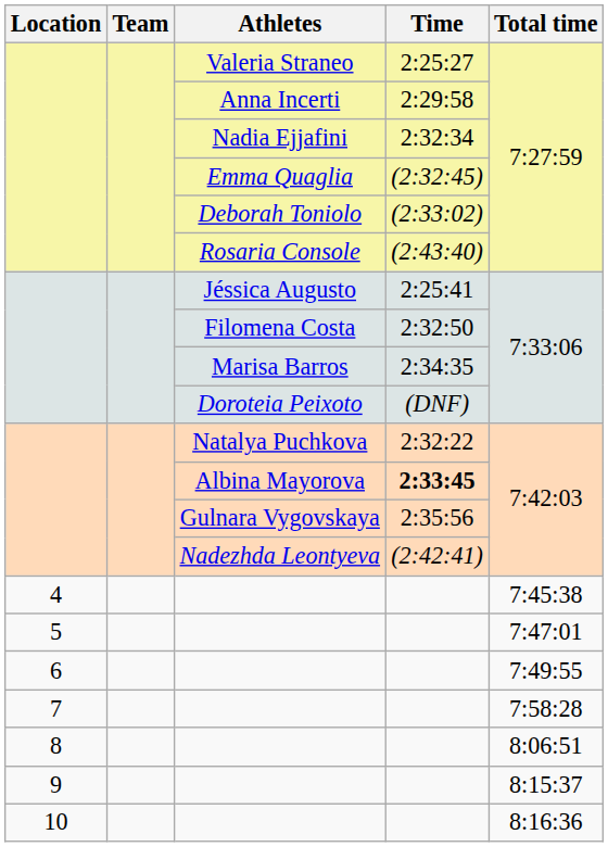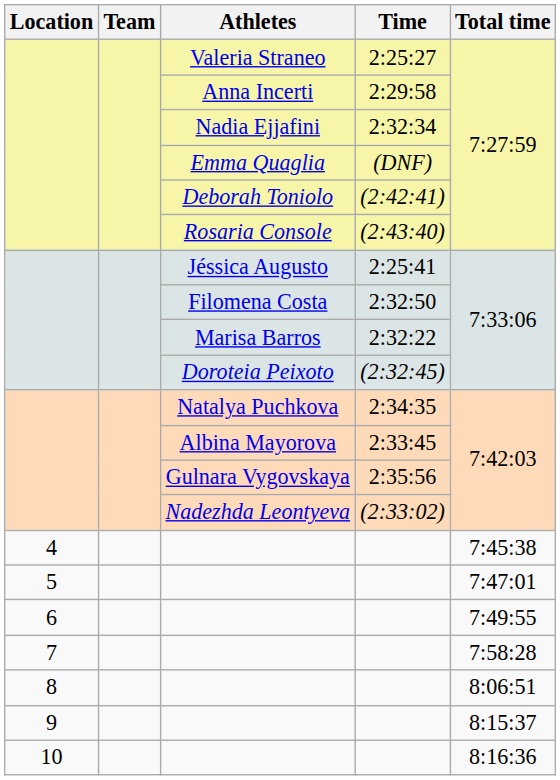 <table class = "wikitable" style = "text-align:center">
 <tr>
 <th>Location</th>
 <th>Team</th>
 <th>Athletes</th>
 <th>Time</th>
 <th>Total time</th>
 </tr>
 <tr bgcolor=#F7F6A8>
 <td rowspan = 6></td>
 <td rowspan = 6; align = left></td>
 <td><a href='#'>Valeria Straneo</a></td>
 <td>2:25:27</td>
 <td rowspan = 6>7:27:59</td>
 </tr>
 <tr bgcolor=#F7F6A8>
 <td><a href='#'>Anna Incerti</a></td>
 <td>2:29:58</td>
 </tr>
 <tr bgcolor=#F7F6A8>
 <td><a href='#'>Nadia Ejjafini</a></td>
 <td>2:32:34</td>
 </tr>
 <tr bgcolor=#F7F6A8>
 <td><em> <a href='#'>Emma Quaglia</a> </em></td>
-<td><em> (2:32:45) </em></td>
+<td><em> (DNF) </em></td>
 </tr>
 <tr bgcolor=#F7F6A8>
 <td><em> <a href='#'>Deborah Toniolo</a> </em></td>
-<td><em> (2:33:02) </em></td>
+<td><em> (2:42:41) </em></td>
 </tr>
 <tr bgcolor=#F7F6A8>
 <td><em> <a href='#'>Rosaria Console</a> </em></td>
 <td><em> (2:43:40) </em></td>
 </tr>
 <tr bgcolor=#DCE5E5>
 <td rowspan = 4></td>
 <td rowspan = 4; align = left></td>
 <td><a href='#'>Jéssica Augusto</a></td>
 <td>2:25:41</td>
 <td rowspan = 4>7:33:06</td>
 </tr>
 <tr bgcolor=#DCE5E5>
 <td><a href='#'>Filomena Costa</a></td>
 <td>2:32:50</td>
 </tr>
 <tr bgcolor=#DCE5E5>
 <td><a href='#'>Marisa Barros</a></td>
-<td>2:34:35</td>
+<td>2:32:22</td>
 </tr>
 <tr bgcolor=#DCE5E5>
 <td><em> <a href='#'>Doroteia Peixoto</a> </em></td>
-<td><em> (DNF) </em></td>
+<td><em> (2:32:45) </em></td>
 </tr>
 <tr bgcolor=#FFDAB9>
 <td rowspan = 4></td>
 <td rowspan = 4; align = left></td>
 <td><a href='#'>Natalya Puchkova</a></td>
-<td>2:32:22</td>
+<td>2:34:35</td>
 <td rowspan = 4>7:42:03</td>
 </tr>
 <tr bgcolor=#FFDAB9>
 <td><a href='#'>Albina Mayorova</a></td>
-<td><strong>2:33:45</strong></td>
+<td>2:33:45</td>
 </tr>
 <tr bgcolor=#FFDAB9>
 <td><a href='#'>Gulnara Vygovskaya</a></td>
 <td>2:35:56</td>
 </tr>
 <tr bgcolor=#FFDAB9>
 <td><em> <a href='#'>Nadezhda Leontyeva</a> </em></td>
-<td><em> (2:42:41) </em></td>
+<td><em> (2:33:02) </em></td>
 </tr>
 <tr>
 <td>4</td>
 <td align = left></td>
 <td></td>
 <td></td>
 <td>7:45:38</td>
 </tr>
 <tr>
 <td>5</td>
 <td align = left></td>
 <td></td>
 <td></td>
 <td>7:47:01</td>
 </tr>
 <tr>
 <td>6</td>
 <td align = left></td>
 <td></td>
 <td></td>
 <td>7:49:55</td>
 </tr>
 <tr>
 <td>7</td>
 <td align = left></td>
 <td></td>
 <td></td>
 <td>7:58:28</td>
 </tr>
 <tr>
 <td>8</td>
 <td align = left></td>
 <td></td>
 <td></td>
 <td>8:06:51</td>
 </tr>
 <tr>
 <td>9</td>
 <td align = left></td>
 <td></td>
 <td></td>
 <td>8:15:37</td>
 </tr>
 <tr>
 <td>10</td>
 <td align = left></td>
 <td></td>
 <td></td>
 <td>8:16:36</td>
 </tr>
 </table>
